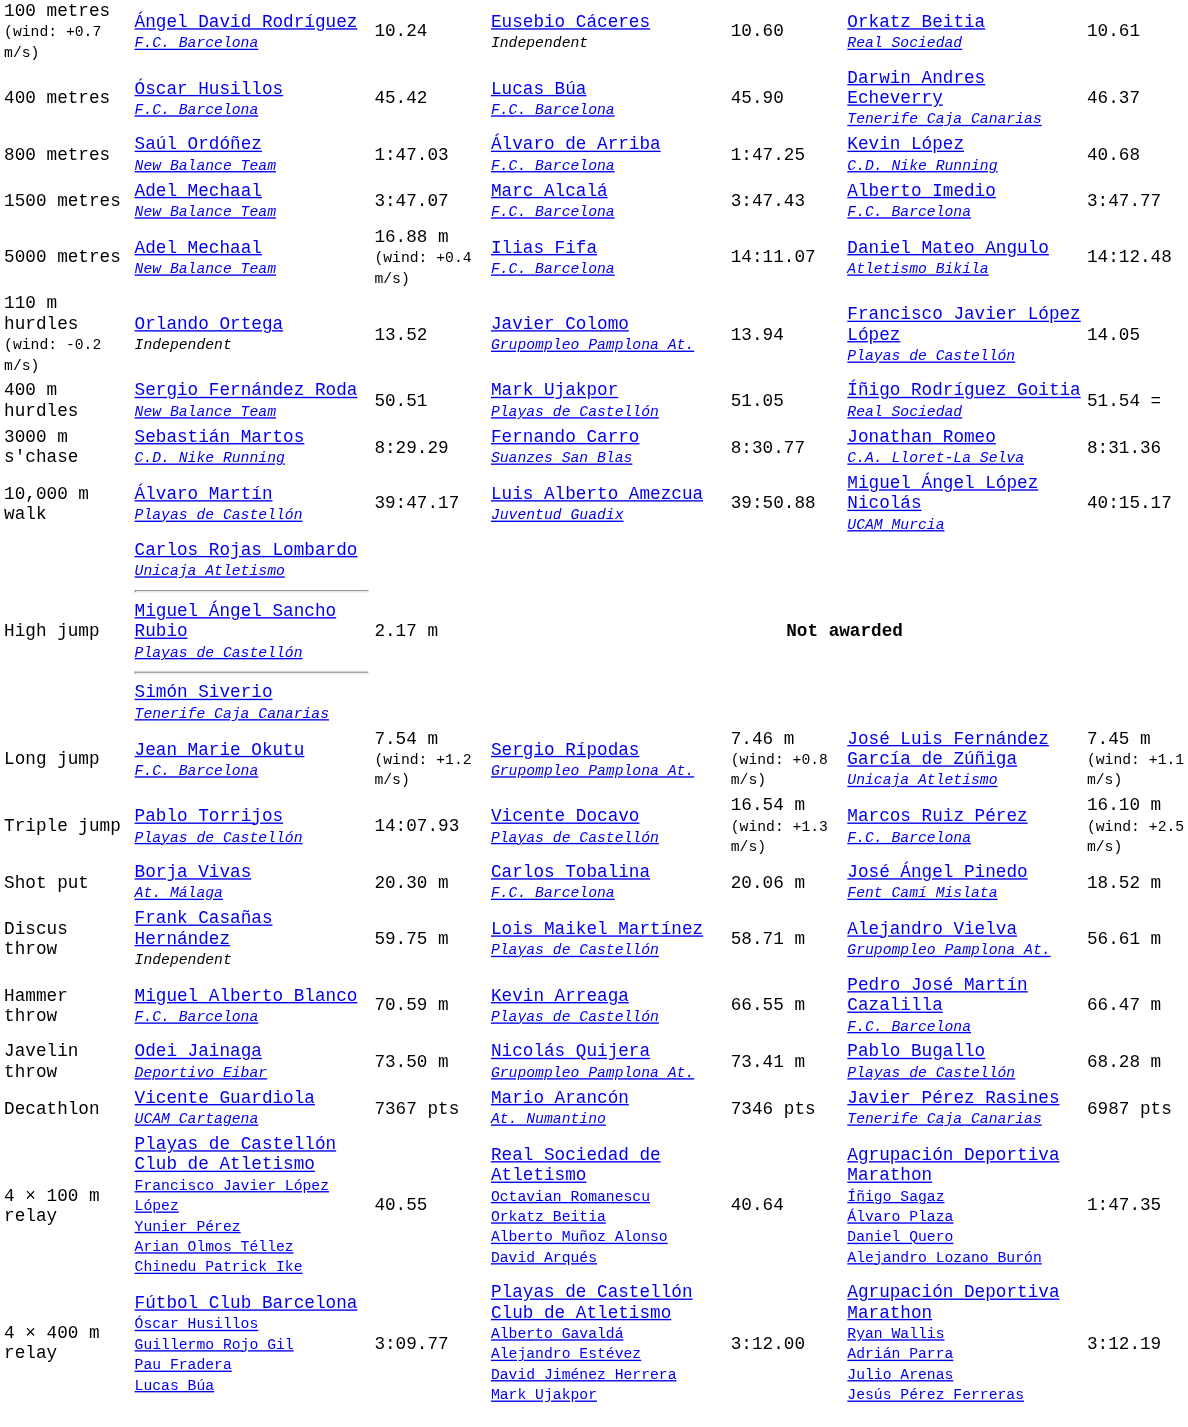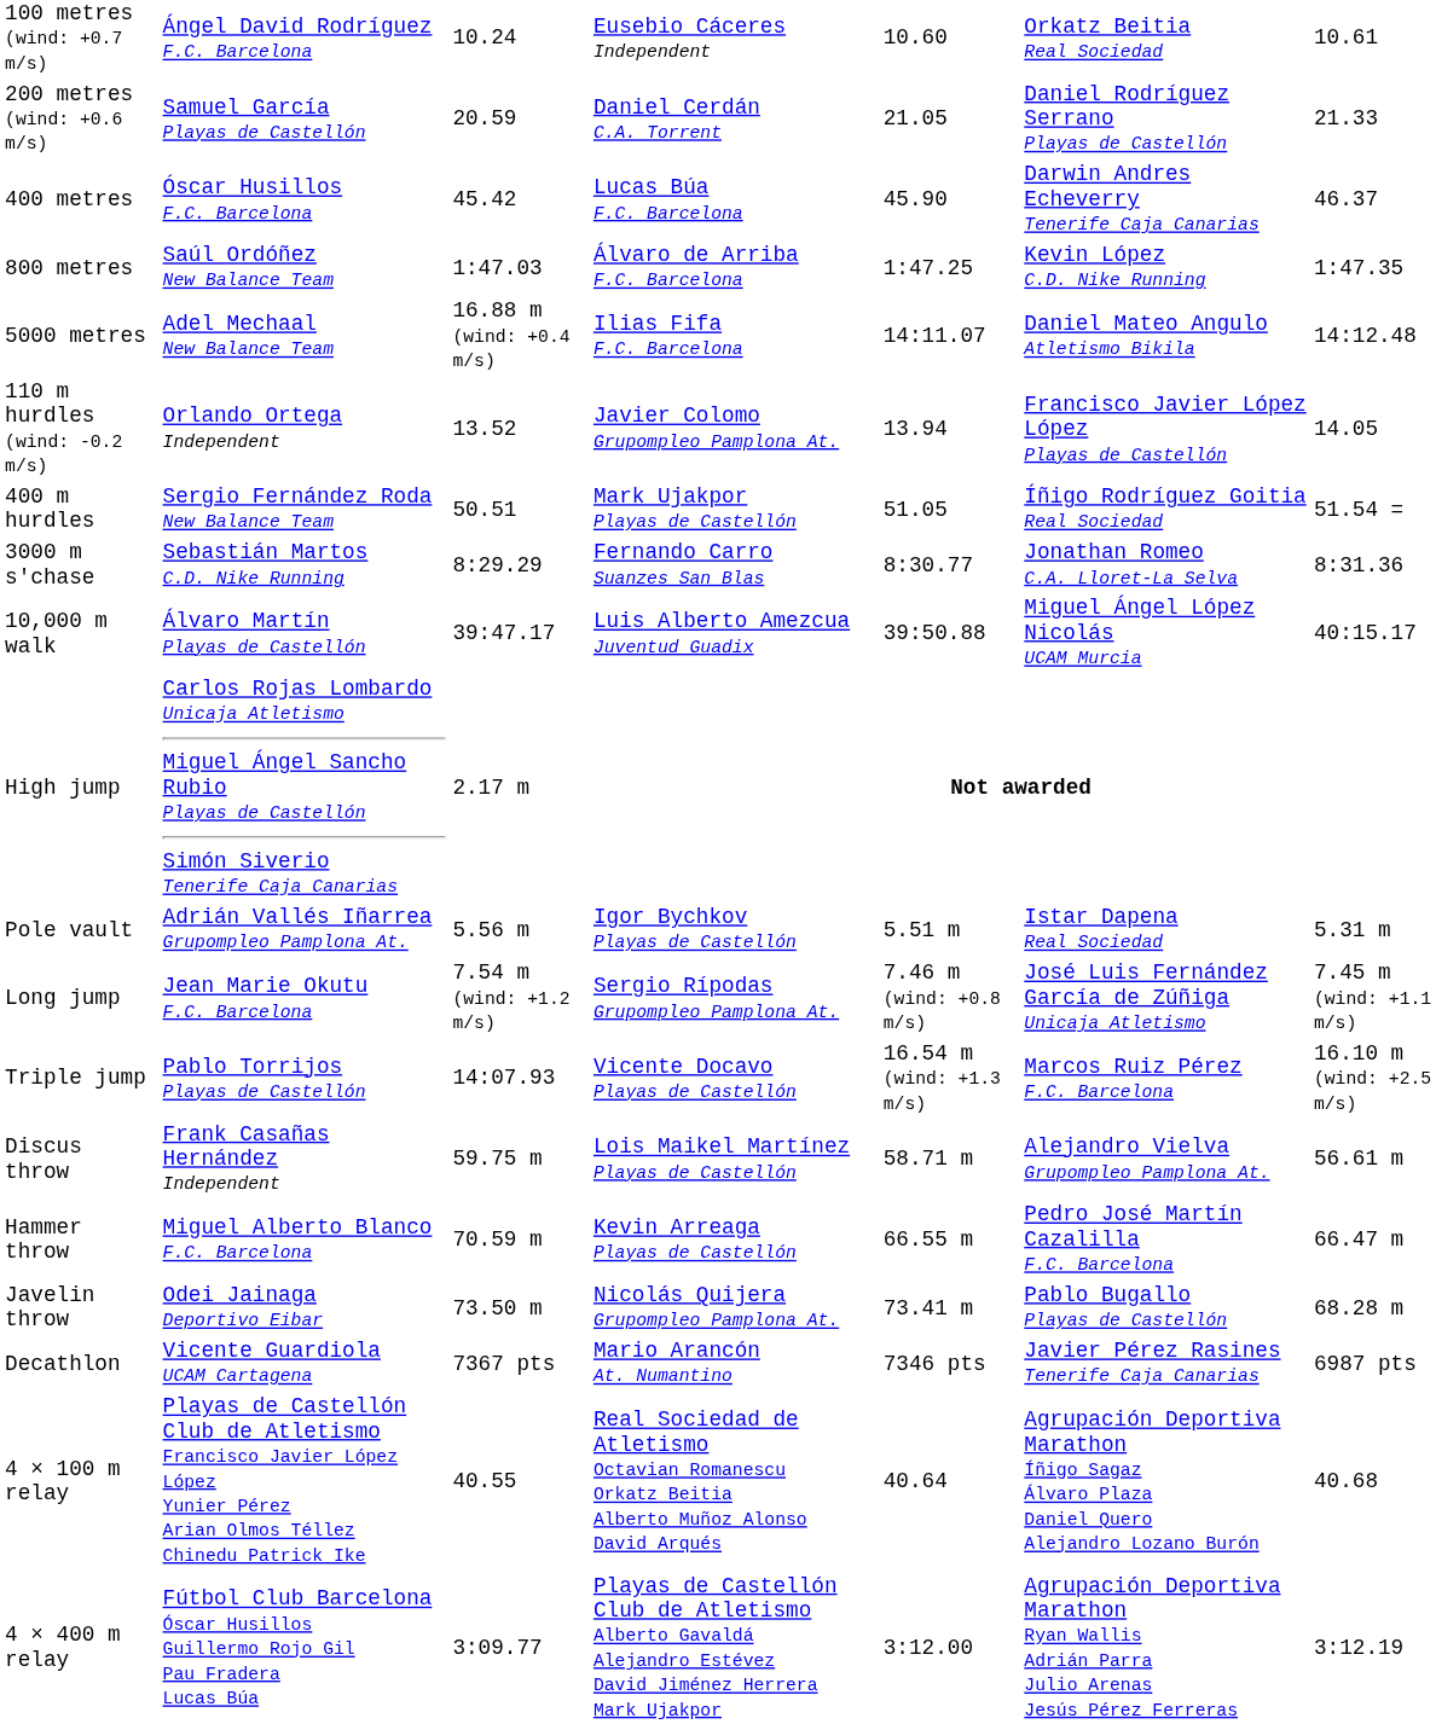 <table>
 <tr>
 <td>100 metres<br><small>(wind: +0.7 m/s)</small></td>
 <td><a href='#'>Ángel David Rodríguez</a><br><small><a href='#'><em>F.C. Barcelona</em></a></small></td>
 <td>10.24</td>
 <td><a href='#'>Eusebio Cáceres</a><br><small><em>Independent</em></small></td>
 <td>10.60</td>
 <td><a href='#'>Orkatz Beitia</a><br><small><a href='#'><em>Real Sociedad</em></a></small></td>
 <td>10.61</td>
+</tr>
+<tr>
+<td>200 metres<br><small>(wind: +0.6 m/s)</small></td>
+<td><a href='#'>Samuel García</a><br><small><a href='#'><em>Playas de Castellón</em></a></small></td>
+<td>20.59 </td>
+<td><a href='#'>Daniel Cerdán</a><br><small><em><a href='#'>C.A. Torrent</a></em></small></td>
+<td>21.05 </td>
+<td><a href='#'>Daniel Rodríguez Serrano</a><br><small><a href='#'><em>Playas de Castellón</em></a></small></td>
+<td>21.33</td>
 </tr>
 <tr>
 <td>400 metres</td>
 <td><a href='#'>Óscar Husillos</a><br><small><a href='#'><em>F.C. Barcelona</em></a></small></td>
 <td>45.42</td>
 <td><a href='#'>Lucas Búa</a><br><small><a href='#'><em>F.C. Barcelona</em></a></small></td>
 <td>45.90</td>
 <td><a href='#'>Darwin Andres Echeverry</a><br><small><a href='#'><em>Tenerife Caja Canarias</em></a></small></td>
 <td>46.37 </td>
 </tr>
 <tr>
 <td>800 metres</td>
 <td><a href='#'>Saúl Ordóñez</a><br><small><em><a href='#'>New Balance Team</a></em></small></td>
 <td>1:47.03</td>
 <td><a href='#'>Álvaro de Arriba</a><br><small><a href='#'><em>F.C. Barcelona</em></a></small></td>
 <td>1:47.25</td>
 <td><a href='#'>Kevin López</a><br><small><em><a href='#'>C.D. Nike Running</a></em></small></td>
-<td>40.68</td>
-</tr>
-<tr>
-<td>1500 metres</td>
-<td><a href='#'>Adel Mechaal</a><br><small><em><a href='#'>New Balance Team</a></em></small></td>
-<td>3:47.07</td>
-<td><a href='#'>Marc Alcalá</a><br><small><a href='#'><em>F.C. Barcelona</em></a></small></td>
-<td>3:47.43</td>
-<td><a href='#'>Alberto Imedio</a><br><small><a href='#'><em>F.C. Barcelona</em></a></small></td>
-<td>3:47.77</td>
+<td>1:47.35</td>
 </tr>
 <tr>
 <td>5000 metres</td>
 <td><a href='#'>Adel Mechaal</a><br><small><em><a href='#'>New Balance Team</a></em></small></td>
 <td>16.88 m<br><small>(wind: +0.4 m/s)</small></td>
 <td><a href='#'>Ilias Fifa</a><br><small><a href='#'><em>F.C. Barcelona</em></a></small></td>
 <td>14:11.07</td>
 <td><a href='#'>Daniel Mateo Angulo</a><br><small><em><a href='#'>Atletismo Bikila</a></em></small></td>
 <td>14:12.48</td>
 </tr>
 <tr>
 <td>110 m hurdles<br><small>(wind: -0.2 m/s)</small></td>
 <td><a href='#'>Orlando Ortega</a><br><small><em>Independent</em></small></td>
 <td>13.52</td>
 <td><a href='#'>Javier Colomo</a><br><small><a href='#'><em>Grupompleo Pamplona At.</em></a></small></td>
 <td>13.94</td>
 <td><a href='#'>Francisco Javier López López</a><br><small><a href='#'><em>Playas de Castellón</em></a></small></td>
 <td>14.05</td>
 </tr>
 <tr>
 <td>400 m hurdles</td>
 <td><a href='#'>Sergio Fernández Roda</a><br><small><em><a href='#'>New Balance Team</a></em></small></td>
 <td>50.51</td>
 <td><a href='#'>Mark Ujakpor</a><br><small><a href='#'><em>Playas de Castellón</em></a></small></td>
 <td>51.05</td>
 <td><a href='#'>Íñigo Rodríguez Goitia</a><br><small><a href='#'><em>Real Sociedad</em></a></small></td>
 <td>51.54 =</td>
 </tr>
 <tr>
 <td>3000 m s'chase</td>
 <td><a href='#'>Sebastián Martos</a><br><small><em><a href='#'>C.D. Nike Running</a></em></small></td>
 <td>8:29.29</td>
 <td><a href='#'>Fernando Carro</a><br><small><em><a href='#'>Suanzes San Blas</a></em></small></td>
 <td>8:30.77</td>
 <td><a href='#'>Jonathan Romeo</a><br><small><em><a href='#'>C.A. Lloret-La Selva</a></em></small></td>
 <td>8:31.36 </td>
 </tr>
 <tr>
 <td>10,000 m walk</td>
 <td><a href='#'>Álvaro Martín</a><br><small><a href='#'><em>Playas de Castellón</em></a></small></td>
 <td>39:47.17</td>
 <td><a href='#'>Luis Alberto Amezcua</a><br><small><em><a href='#'>Juventud Guadix</a></em></small></td>
 <td>39:50.88</td>
 <td><a href='#'>Miguel Ángel López Nicolás</a><br><small><a href='#'><em>UCAM Murcia</em></a></small></td>
 <td>40:15.17</td>
 </tr>
 <tr>
 <td>High jump</td>
 <td><a href='#'>Carlos Rojas Lombardo</a><br><small><em><a href='#'>Unicaja Atletismo</a></em></small><hr><a href='#'>Miguel Ángel Sancho Rubio</a><br><small><a href='#'><em>Playas de Castellón</em></a></small><hr><a href='#'>Simón Siverio</a><br><small><a href='#'><em>Tenerife Caja Canarias</em></a></small></td>
 <td>2.17 m</td>
 <th colspan=4>Not awarded</th>
 </tr>
 <tr>
+<td>Pole vault</td>
+<td><a href='#'>Adrián Vallés Iñarrea</a><br><small><a href='#'><em>Grupompleo Pamplona At.</em></a></small></td>
+<td>5.56 m</td>
+<td><a href='#'>Igor Bychkov</a><br><small><a href='#'><em>Playas de Castellón</em></a></small></td>
+<td>5.51 m</td>
+<td><a href='#'>Istar Dapena</a><br><small><a href='#'><em>Real Sociedad</em></a></small></td>
+<td>5.31 m</td>
+</tr>
+<tr>
 <td>Long jump</td>
 <td><a href='#'>Jean Marie Okutu</a><br><small><a href='#'><em>F.C. Barcelona</em></a></small></td>
 <td>7.54 m<br><small>(wind: +1.2 m/s)</small></td>
 <td><a href='#'>Sergio Rípodas</a><br><small><a href='#'><em>Grupompleo Pamplona At.</em></a></small></td>
 <td>7.46 m<br><small>(wind: +0.8 m/s)</small></td>
 <td><a href='#'>José Luis Fernández García de Zúñiga</a><br><small><em><a href='#'>Unicaja Atletismo</a></em></small></td>
 <td>7.45 m<br><small>(wind: +1.1 m/s)</small></td>
 </tr>
 <tr>
 <td>Triple jump</td>
 <td><a href='#'>Pablo Torrijos</a><br><small><a href='#'><em>Playas de Castellón</em></a></small></td>
 <td>14:07.93</td>
 <td><a href='#'>Vicente Docavo</a><br><small><a href='#'><em>Playas de Castellón</em></a></small></td>
 <td>16.54 m<br><small>(wind: +1.3 m/s)</small></td>
 <td><a href='#'>Marcos Ruiz Pérez</a><br><small><a href='#'><em>F.C. Barcelona</em></a></small></td>
 <td>16.10 m <br><small>(wind: +2.5 m/s)</small></td>
-</tr>
-<tr>
-<td>Shot put</td>
-<td><a href='#'>Borja Vivas</a><br><small><a href='#'><em>At. Málaga</em></a></small></td>
-<td>20.30 m</td>
-<td><a href='#'>Carlos Tobalina</a><br><small><a href='#'><em>F.C. Barcelona</em></a></small></td>
-<td>20.06 m</td>
-<td><a href='#'>José Ángel Pinedo</a><br><small><em><a href='#'>Fent Camí Mislata</a></em></small></td>
-<td>18.52 m</td>
 </tr>
 <tr>
 <td>Discus throw</td>
 <td><a href='#'>Frank Casañas Hernández</a><br><small><em>Independent</em></small></td>
 <td>59.75 m</td>
 <td><a href='#'>Lois Maikel Martínez</a><br><small><a href='#'><em>Playas de Castellón</em></a></small></td>
 <td>58.71 m</td>
 <td><a href='#'>Alejandro Vielva</a><br><small><a href='#'><em>Grupompleo Pamplona At.</em></a></small></td>
 <td>56.61 m</td>
 </tr>
 <tr>
 <td>Hammer throw</td>
 <td><a href='#'>Miguel Alberto Blanco</a><br><small><a href='#'><em>F.C. Barcelona</em></a></small></td>
 <td>70.59 m</td>
 <td><a href='#'>Kevin Arreaga</a><br><small><a href='#'><em>Playas de Castellón</em></a></small></td>
 <td>66.55 m</td>
 <td><a href='#'>Pedro José Martín Cazalilla</a><br><small><a href='#'><em>F.C. Barcelona</em></a></small></td>
 <td>66.47 m</td>
 </tr>
 <tr>
 <td>Javelin throw</td>
 <td><a href='#'>Odei Jainaga</a><br><small><em><a href='#'>Deportivo Eibar</a></em></small></td>
 <td>73.50 m</td>
 <td><a href='#'>Nicolás Quijera</a><br><small><a href='#'><em>Grupompleo Pamplona At.</em></a></small></td>
 <td>73.41 m</td>
 <td><a href='#'>Pablo Bugallo</a><br><small><a href='#'><em>Playas de Castellón</em></a></small></td>
 <td>68.28 m</td>
 </tr>
 <tr>
 <td>Decathlon</td>
 <td><a href='#'>Vicente Guardiola</a><br><small><em><a href='#'>UCAM Cartagena</a></em></small></td>
 <td>7367 pts <br></td>
 <td><a href='#'>Mario Arancón</a><br><small><a href='#'><em>At. Numantino</em></a></small></td>
 <td>7346 pts<br></td>
 <td><a href='#'>Javier Pérez Rasines</a><br><small><a href='#'><em>Tenerife Caja Canarias</em></a></small></td>
 <td>6987 pts<br></td>
 </tr>
 <tr>
 <td>4 × 100 m relay</td>
 <td><a href='#'>Playas de Castellón Club de Atletismo</a><br><small><a href='#'>Francisco Javier López López</a><br><a href='#'>Yunier Pérez</a><br><a href='#'>Arian Olmos Téllez</a><br><a href='#'>Chinedu Patrick Ike</a></small></td>
 <td>40.55</td>
 <td><a href='#'>Real Sociedad de Atletismo</a><br><small><a href='#'>Octavian Romanescu</a><br><a href='#'>Orkatz Beitia</a><br><a href='#'>Alberto Muñoz Alonso</a><br><a href='#'>David Arqués</a></small></td>
 <td>40.64</td>
 <td><a href='#'>Agrupación Deportiva Marathon</a><br><small><a href='#'>Íñigo Sagaz</a><br><a href='#'>Álvaro Plaza</a><br><a href='#'>Daniel Quero</a><br><a href='#'>Alejandro Lozano Burón</a></small></td>
-<td>1:47.35</td>
+<td>40.68</td>
 </tr>
 <tr>
 <td>4 × 400 m relay</td>
 <td><a href='#'>Fútbol Club Barcelona</a><br><small><a href='#'>Óscar Husillos</a><br><a href='#'>Guillermo Rojo Gil</a><br><a href='#'>Pau Fradera</a><br><a href='#'>Lucas Búa</a></small></td>
 <td>3:09.77</td>
 <td><a href='#'>Playas de Castellón Club de Atletismo</a><br><small><a href='#'>Alberto Gavaldá</a><br><a href='#'>Alejandro Estévez</a><br><a href='#'>David Jiménez Herrera</a><br><a href='#'>Mark Ujakpor</a></small></td>
 <td>3:12.00</td>
 <td><a href='#'>Agrupación Deportiva Marathon</a><br><small><a href='#'>Ryan Wallis</a><br><a href='#'>Adrián Parra</a><br><a href='#'>Julio Arenas</a><br><a href='#'>Jesús Pérez Ferreras</a></small></td>
 <td>3:12.19</td>
 </tr>
 </table>
